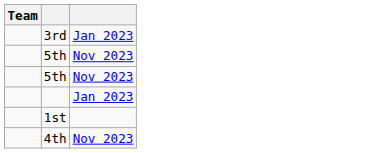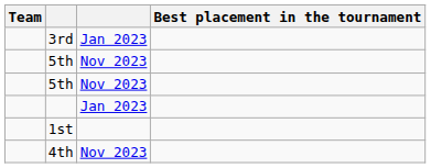 <table class="wikitable sortable">
 <tr>
 <th>Team</th>
 <th></th>
 <th></th>
+<th>Best placement in the tournament</th>
 </tr>
 <tr>
 <td></td>
 <td>3rd</td>
 <td><a href='#'>Jan 2023</a></td>
+<td></td>
 </tr>
 <tr>
 <td></td>
 <td>5th</td>
 <td><a href='#'>Nov 2023</a></td>
+<td></td>
 </tr>
 <tr>
 <td></td>
 <td>5th</td>
 <td><a href='#'>Nov 2023</a></td>
+<td></td>
 </tr>
 <tr>
 <td></td>
 <td></td>
 <td><a href='#'>Jan 2023</a></td>
+<td></td>
 </tr>
 <tr>
 <td></td>
 <td>1st</td>
+<td></td>
 <td></td>
 </tr>
 <tr>
 <td></td>
 <td>4th</td>
 <td><a href='#'>Nov 2023</a></td>
+<td></td>
 </tr>
 </table>
